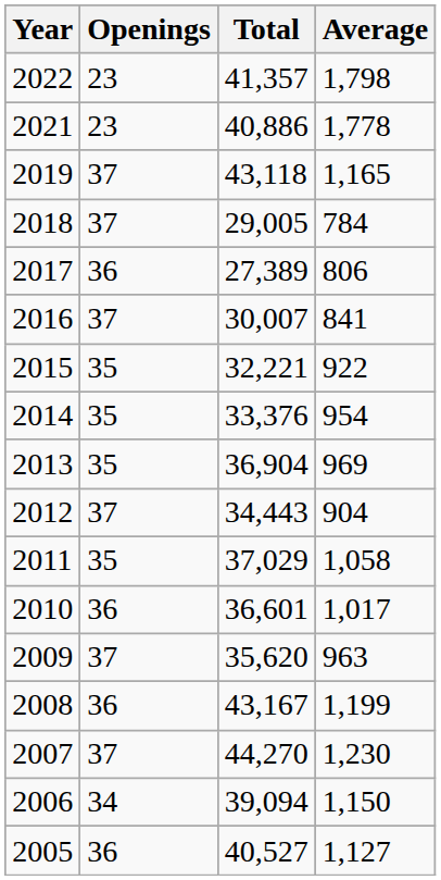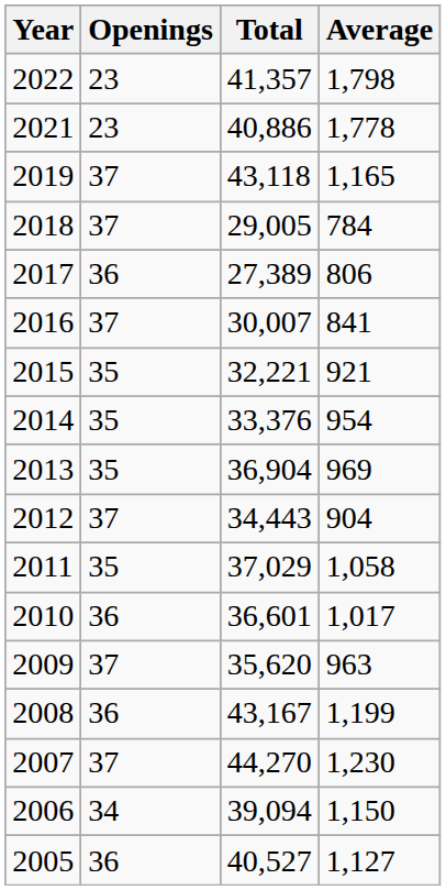 <table class="wikitable sortable">
 <tr>
 <th>Year</th>
 <th>Openings</th>
 <th>Total</th>
 <th>Average</th>
 </tr>
 <tr>
 <td>2022</td>
 <td>23</td>
 <td>41,357</td>
 <td>1,798</td>
 </tr>
 <tr>
 <td>2021</td>
 <td>23</td>
 <td>40,886</td>
 <td>1,778</td>
 </tr>
 <tr>
 <td>2019</td>
 <td>37</td>
 <td>43,118</td>
 <td>1,165</td>
 </tr>
 <tr>
 <td>2018</td>
 <td>37</td>
 <td>29,005</td>
 <td>784</td>
 </tr>
 <tr>
 <td>2017</td>
 <td>36</td>
 <td>27,389</td>
 <td>806</td>
 </tr>
 <tr>
 <td>2016</td>
 <td>37</td>
 <td>30,007</td>
 <td>841</td>
 </tr>
 <tr>
 <td>2015</td>
 <td>35</td>
 <td>32,221</td>
-<td>922</td>
+<td>921</td>
 </tr>
 <tr>
 <td>2014</td>
 <td>35</td>
 <td>33,376</td>
 <td>954</td>
 </tr>
 <tr>
 <td>2013</td>
 <td>35</td>
 <td>36,904</td>
 <td>969</td>
 </tr>
 <tr>
 <td>2012</td>
 <td>37</td>
 <td>34,443</td>
 <td>904</td>
 </tr>
 <tr>
 <td>2011</td>
 <td>35</td>
 <td>37,029</td>
 <td>1,058</td>
 </tr>
 <tr>
 <td>2010</td>
 <td>36</td>
 <td>36,601</td>
 <td>1,017</td>
 </tr>
 <tr>
 <td>2009</td>
 <td>37</td>
 <td>35,620</td>
 <td>963</td>
 </tr>
 <tr>
 <td>2008</td>
 <td>36</td>
 <td>43,167</td>
 <td>1,199</td>
 </tr>
 <tr>
 <td>2007</td>
 <td>37</td>
 <td>44,270</td>
 <td>1,230</td>
 </tr>
 <tr>
 <td>2006</td>
 <td>34</td>
 <td>39,094</td>
 <td>1,150</td>
 </tr>
 <tr>
 <td>2005</td>
 <td>36</td>
 <td>40,527</td>
 <td>1,127</td>
 </tr>
 </table>
